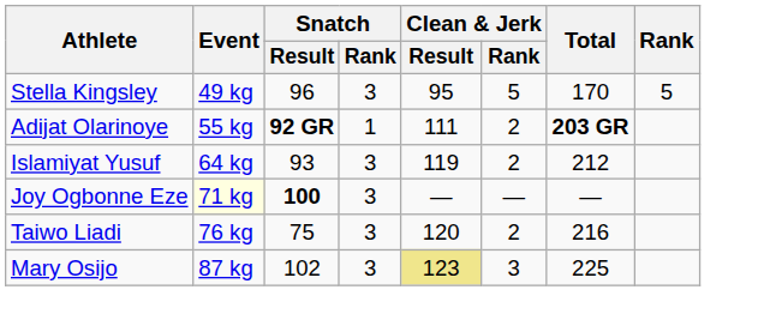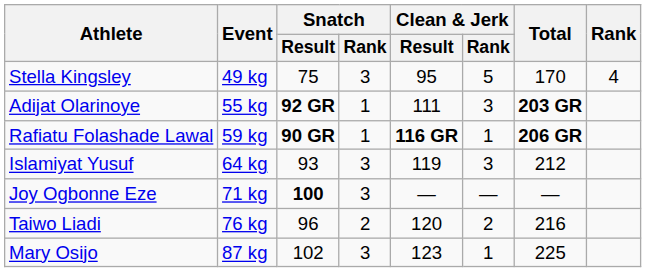 <table class="wikitable" style="font-size:90%">
 <tr>
 <th rowspan=2>Athlete</th>
 <th rowspan=2>Event</th>
 <th colspan="2">Snatch</th>
 <th colspan="2">Clean & Jerk</th>
 <th rowspan="2">Total</th>
 <th rowspan="2">Rank</th>
 </tr>
 <tr style="font-size:95%">
 <th>Result</th>
 <th>Rank</th>
 <th>Result</th>
 <th>Rank</th>
 </tr>
 <tr align=center>
 <td align=left><a href='#'>Stella Kingsley</a></td>
 <td align=left><a href='#'>49 kg</a></td>
-<td>96</td>
+<td>75</td>
 <td>3</td>
 <td>95</td>
 <td>5</td>
 <td>170</td>
-<td>5</td>
+<td>4</td>
 </tr>
 <tr align=center>
 <td align=left><a href='#'>Adijat Olarinoye</a></td>
 <td align=left><a href='#'>55 kg</a></td>
 <td><strong>92 GR</strong></td>
 <td>1</td>
 <td>111</td>
-<td>2</td>
+<td>3</td>
 <td><strong>203 GR</strong></td>
+<td></td>
+</tr>
+<tr align=center>
+<td align=left><a href='#'>Rafiatu Folashade Lawal</a></td>
+<td align=left><a href='#'>59 kg</a></td>
+<td><strong>90 GR</strong></td>
+<td>1</td>
+<td><strong>116 GR</strong></td>
+<td>1</td>
+<td><strong>206 GR</strong></td>
 <td></td>
 </tr>
 <tr align=center>
 <td align=left><a href='#'>Islamiyat Yusuf</a></td>
 <td align=left><a href='#'>64 kg</a></td>
 <td>93</td>
 <td>3</td>
 <td>119</td>
-<td>2</td>
+<td>3</td>
 <td>212</td>
 <td></td>
 </tr>
 <tr align=center>
 <td align=left><a href='#'>Joy Ogbonne Eze</a></td>
-<td align=left style="background: lightyellow;"><a href='#'>71 kg</a></td>
+<td align=left><a href='#'>71 kg</a></td>
 <td><strong>100</strong></td>
 <td>3</td>
 <td>—</td>
 <td>—</td>
 <td>—</td>
 <td></td>
 </tr>
 <tr align=center>
 <td align=left><a href='#'>Taiwo Liadi</a></td>
 <td align=left><a href='#'>76 kg</a></td>
-<td>75</td>
-<td>3</td>
+<td>96</td>
+<td>2</td>
 <td>120</td>
 <td>2</td>
 <td>216</td>
 <td></td>
 </tr>
 <tr align=center>
 <td align=left><a href='#'>Mary Osijo</a></td>
 <td align=left><a href='#'>87 kg</a></td>
 <td>102</td>
 <td>3</td>
-<td style="background: khaki;">123</td>
-<td>3</td>
+<td>123</td>
+<td>1</td>
 <td>225</td>
 <td></td>
 </tr>
 </table>
